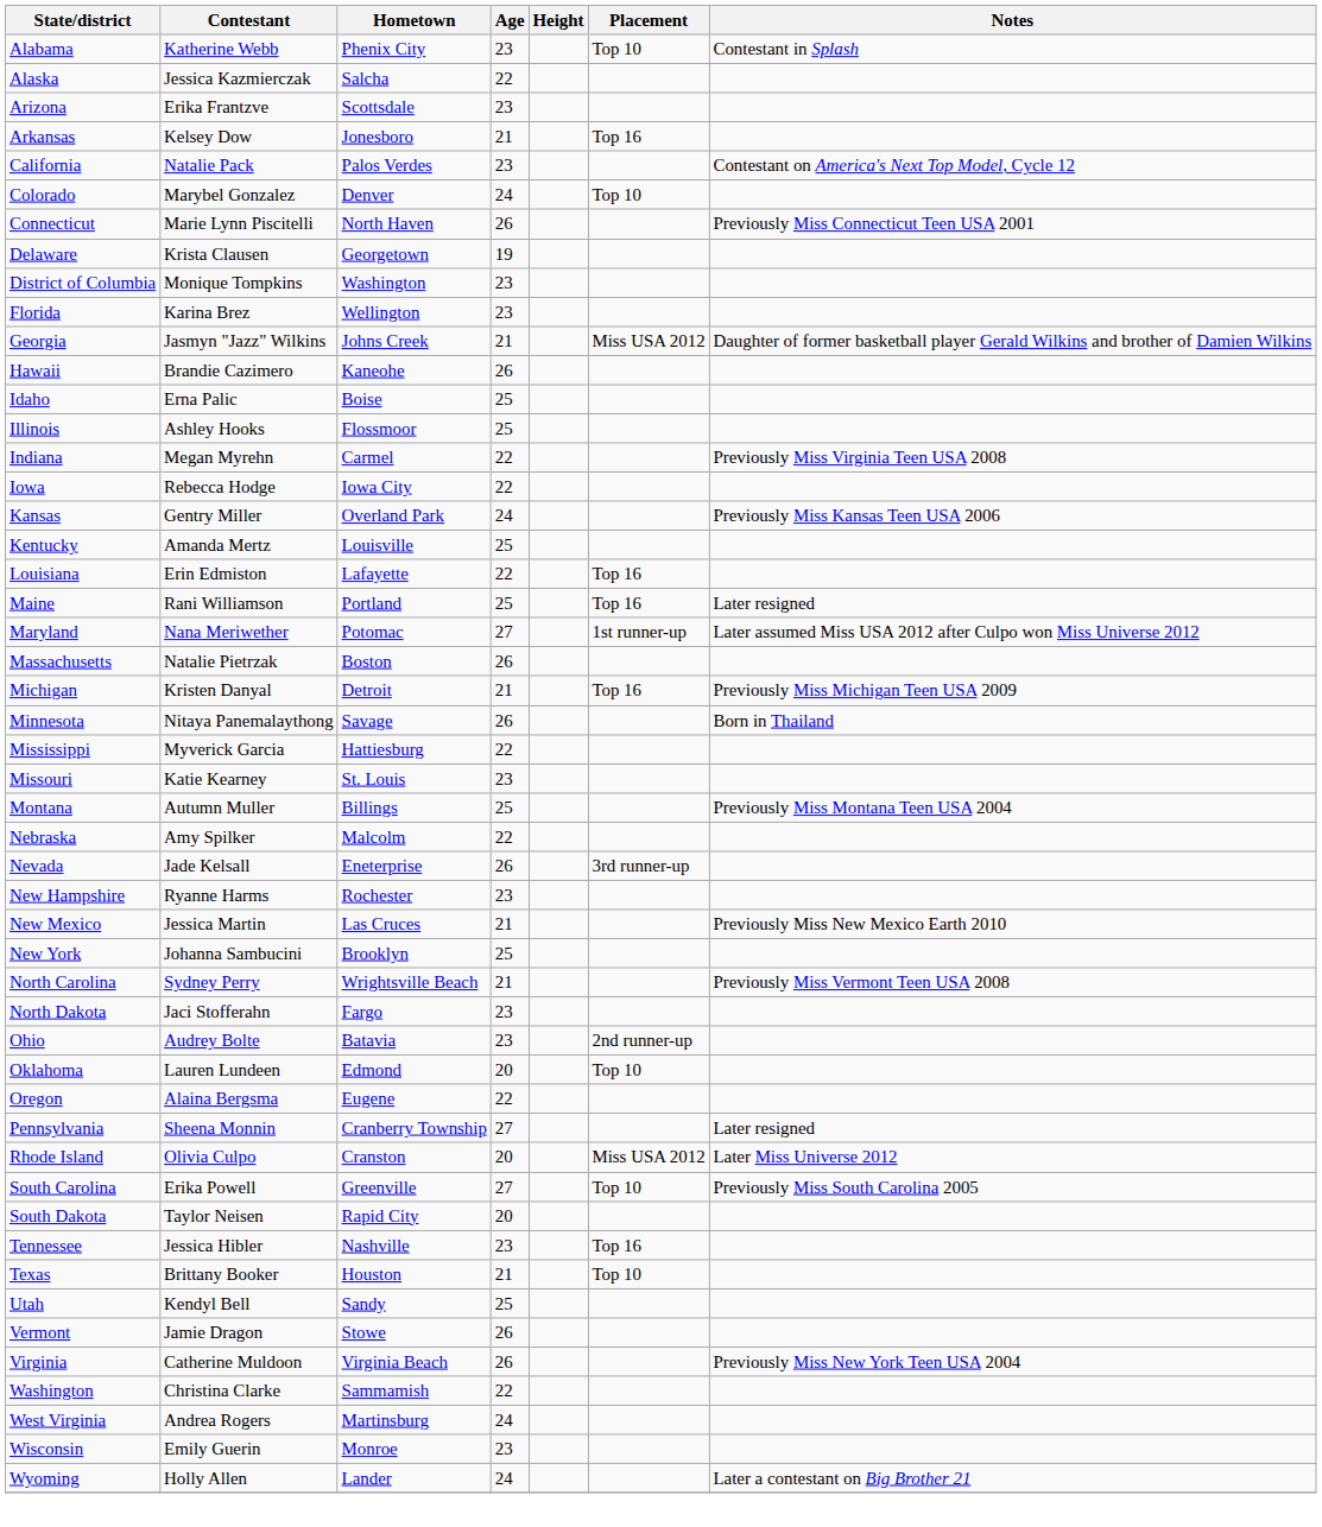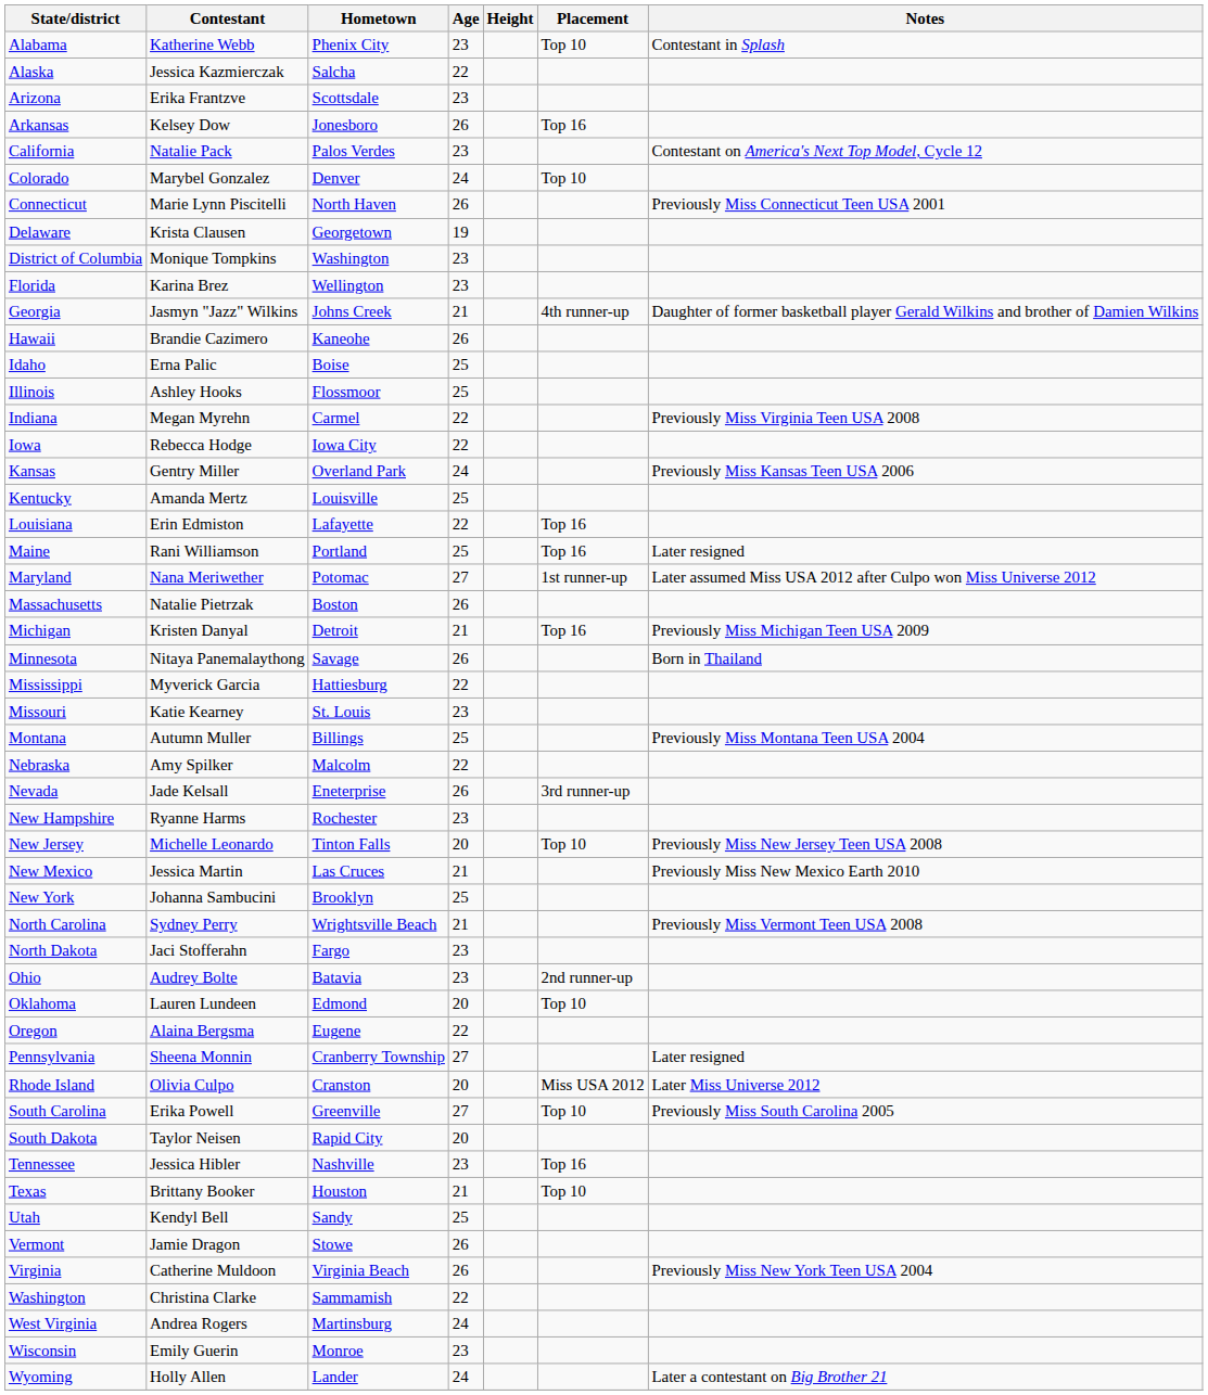 <table class="wikitable sortable" style="font-size:95%;">
 <tr>
 <th>State/district</th>
 <th>Contestant</th>
 <th>Hometown</th>
 <th>Age</th>
 <th>Height</th>
 <th>Placement</th>
 <th>Notes</th>
 </tr>
 <tr>
 <td><a href='#'>Alabama</a></td>
 <td><a href='#'>Katherine Webb</a></td>
 <td><a href='#'>Phenix City</a></td>
 <td>23</td>
 <td></td>
 <td>Top 10</td>
 <td>Contestant in <em><a href='#'>Splash</a></em></td>
 </tr>
 <tr>
 <td><a href='#'>Alaska</a></td>
 <td>Jessica Kazmierczak</td>
 <td><a href='#'>Salcha</a></td>
 <td>22</td>
 <td></td>
 <td></td>
 <td></td>
 </tr>
 <tr>
 <td><a href='#'>Arizona</a></td>
 <td>Erika Frantzve</td>
 <td><a href='#'>Scottsdale</a></td>
 <td>23</td>
 <td></td>
 <td></td>
 <td></td>
 </tr>
 <tr>
 <td><a href='#'>Arkansas</a></td>
 <td>Kelsey Dow</td>
 <td><a href='#'>Jonesboro</a></td>
-<td>21</td>
+<td>26</td>
 <td></td>
 <td>Top 16</td>
 <td></td>
 </tr>
 <tr>
 <td><a href='#'>California</a></td>
 <td><a href='#'>Natalie Pack</a></td>
 <td><a href='#'>Palos Verdes</a></td>
 <td>23</td>
 <td></td>
 <td></td>
 <td>Contestant on <a href='#'><em>America's Next Top Model</em>, Cycle 12</a></td>
 </tr>
 <tr>
 <td><a href='#'>Colorado</a></td>
 <td>Marybel Gonzalez</td>
 <td><a href='#'>Denver</a></td>
 <td>24</td>
 <td></td>
 <td>Top 10</td>
 <td></td>
 </tr>
 <tr>
 <td><a href='#'>Connecticut</a></td>
 <td>Marie Lynn Piscitelli</td>
 <td><a href='#'>North Haven</a></td>
 <td>26</td>
 <td></td>
 <td></td>
 <td>Previously <a href='#'>Miss Connecticut Teen USA</a> 2001</td>
 </tr>
 <tr>
 <td><a href='#'>Delaware</a></td>
 <td>Krista Clausen</td>
 <td><a href='#'>Georgetown</a></td>
 <td>19</td>
 <td></td>
 <td></td>
 <td></td>
 </tr>
 <tr>
 <td><a href='#'>District of Columbia</a></td>
 <td>Monique Tompkins</td>
 <td><a href='#'>Washington</a></td>
 <td>23</td>
 <td></td>
 <td></td>
 <td></td>
 </tr>
 <tr>
 <td><a href='#'>Florida</a></td>
 <td>Karina Brez</td>
 <td><a href='#'>Wellington</a></td>
 <td>23</td>
 <td></td>
 <td></td>
 <td></td>
 </tr>
 <tr>
 <td><a href='#'>Georgia</a></td>
 <td>Jasmyn "Jazz" Wilkins</td>
 <td><a href='#'>Johns Creek</a></td>
 <td>21</td>
 <td></td>
-<td>Miss USA 2012</td>
+<td>4th runner-up</td>
 <td>Daughter of former basketball player <a href='#'>Gerald Wilkins</a> and brother of <a href='#'>Damien Wilkins</a></td>
 </tr>
 <tr>
 <td><a href='#'>Hawaii</a></td>
 <td>Brandie Cazimero</td>
 <td><a href='#'>Kaneohe</a></td>
 <td>26</td>
 <td></td>
 <td></td>
 <td></td>
 </tr>
 <tr>
 <td><a href='#'>Idaho</a></td>
 <td>Erna Palic</td>
 <td><a href='#'>Boise</a></td>
 <td>25</td>
 <td></td>
 <td></td>
 <td></td>
 </tr>
 <tr>
 <td><a href='#'>Illinois</a></td>
 <td>Ashley Hooks</td>
 <td><a href='#'>Flossmoor</a></td>
 <td>25</td>
 <td></td>
 <td></td>
 <td></td>
 </tr>
 <tr>
 <td><a href='#'>Indiana</a></td>
 <td>Megan Myrehn</td>
 <td><a href='#'>Carmel</a></td>
 <td>22</td>
 <td></td>
 <td></td>
 <td>Previously <a href='#'>Miss Virginia Teen USA</a> 2008</td>
 </tr>
 <tr>
 <td><a href='#'>Iowa</a></td>
 <td>Rebecca Hodge</td>
 <td><a href='#'>Iowa City</a></td>
 <td>22</td>
 <td></td>
 <td></td>
 <td></td>
 </tr>
 <tr>
 <td><a href='#'>Kansas</a></td>
 <td>Gentry Miller</td>
 <td><a href='#'>Overland Park</a></td>
 <td>24</td>
 <td></td>
 <td></td>
 <td>Previously <a href='#'>Miss Kansas Teen USA</a> 2006</td>
 </tr>
 <tr>
 <td><a href='#'>Kentucky</a></td>
 <td>Amanda Mertz</td>
 <td><a href='#'>Louisville</a></td>
 <td>25</td>
 <td></td>
 <td></td>
 <td></td>
 </tr>
 <tr>
 <td><a href='#'>Louisiana</a></td>
 <td>Erin Edmiston</td>
 <td><a href='#'>Lafayette</a></td>
 <td>22</td>
 <td></td>
 <td>Top 16</td>
 <td></td>
 </tr>
 <tr>
 <td><a href='#'>Maine</a></td>
 <td>Rani Williamson</td>
 <td><a href='#'>Portland</a></td>
 <td>25</td>
 <td></td>
 <td>Top 16</td>
 <td>Later resigned</td>
 </tr>
 <tr>
 <td><a href='#'>Maryland</a></td>
 <td><a href='#'>Nana Meriwether</a></td>
 <td><a href='#'>Potomac</a></td>
 <td>27</td>
 <td></td>
 <td>1st runner-up</td>
 <td>Later assumed Miss USA 2012 after Culpo won <a href='#'>Miss Universe 2012</a></td>
 </tr>
 <tr>
 <td><a href='#'>Massachusetts</a></td>
 <td>Natalie Pietrzak</td>
 <td><a href='#'>Boston</a></td>
 <td>26</td>
 <td></td>
 <td></td>
 <td></td>
 </tr>
 <tr>
 <td><a href='#'>Michigan</a></td>
 <td>Kristen Danyal</td>
 <td><a href='#'>Detroit</a></td>
 <td>21</td>
 <td></td>
 <td>Top 16</td>
 <td>Previously <a href='#'>Miss Michigan Teen USA</a> 2009</td>
 </tr>
 <tr>
 <td><a href='#'>Minnesota</a></td>
 <td>Nitaya Panemalaythong</td>
 <td><a href='#'>Savage</a></td>
 <td>26</td>
 <td></td>
 <td></td>
 <td>Born in <a href='#'>Thailand</a></td>
 </tr>
 <tr>
 <td><a href='#'>Mississippi</a></td>
 <td>Myverick Garcia</td>
 <td><a href='#'>Hattiesburg</a></td>
 <td>22</td>
 <td></td>
 <td></td>
 <td></td>
 </tr>
 <tr>
 <td><a href='#'>Missouri</a></td>
 <td>Katie Kearney</td>
 <td><a href='#'>St. Louis</a></td>
 <td>23</td>
 <td></td>
 <td></td>
 <td></td>
 </tr>
 <tr>
 <td><a href='#'>Montana</a></td>
 <td>Autumn Muller</td>
 <td><a href='#'>Billings</a></td>
 <td>25</td>
 <td></td>
 <td></td>
 <td>Previously <a href='#'>Miss Montana Teen USA</a> 2004</td>
 </tr>
 <tr>
 <td><a href='#'>Nebraska</a></td>
 <td>Amy Spilker</td>
 <td><a href='#'>Malcolm</a></td>
 <td>22</td>
 <td></td>
 <td></td>
 <td></td>
 </tr>
 <tr>
 <td><a href='#'>Nevada</a></td>
 <td>Jade Kelsall</td>
 <td><a href='#'> Eneterprise</a></td>
 <td>26</td>
 <td></td>
 <td>3rd runner-up</td>
 <td></td>
 </tr>
 <tr>
 <td><a href='#'>New Hampshire</a></td>
 <td>Ryanne Harms</td>
 <td><a href='#'>Rochester</a></td>
 <td>23</td>
 <td></td>
 <td></td>
 <td></td>
+</tr>
+<tr>
+<td><a href='#'>New Jersey</a></td>
+<td><a href='#'>Michelle Leonardo</a></td>
+<td><a href='#'>Tinton Falls</a></td>
+<td>20</td>
+<td></td>
+<td>Top 10</td>
+<td>Previously <a href='#'>Miss New Jersey Teen USA</a> 2008</td>
 </tr>
 <tr>
 <td><a href='#'>New Mexico</a></td>
 <td>Jessica Martin</td>
 <td><a href='#'>Las Cruces</a></td>
 <td>21</td>
 <td></td>
 <td></td>
 <td>Previously Miss New Mexico Earth 2010</td>
 </tr>
 <tr>
 <td><a href='#'>New York</a></td>
 <td>Johanna Sambucini</td>
 <td><a href='#'>Brooklyn</a></td>
 <td>25</td>
 <td></td>
 <td></td>
 <td></td>
 </tr>
 <tr>
 <td><a href='#'>North Carolina</a></td>
 <td><a href='#'>Sydney Perry</a></td>
 <td><a href='#'>Wrightsville Beach</a></td>
 <td>21</td>
 <td></td>
 <td></td>
 <td>Previously <a href='#'>Miss Vermont Teen USA</a> 2008</td>
 </tr>
 <tr>
 <td><a href='#'>North Dakota</a></td>
 <td>Jaci Stofferahn</td>
 <td><a href='#'>Fargo</a></td>
 <td>23</td>
 <td></td>
 <td></td>
 <td></td>
 </tr>
 <tr>
 <td><a href='#'>Ohio</a></td>
 <td><a href='#'>Audrey Bolte</a></td>
 <td><a href='#'>Batavia</a></td>
 <td>23</td>
 <td></td>
 <td>2nd runner-up</td>
 <td></td>
 </tr>
 <tr>
 <td><a href='#'>Oklahoma</a></td>
 <td>Lauren Lundeen</td>
 <td><a href='#'>Edmond</a></td>
 <td>20</td>
 <td></td>
 <td>Top 10</td>
 <td></td>
 </tr>
 <tr>
 <td><a href='#'>Oregon</a></td>
 <td><a href='#'>Alaina Bergsma</a></td>
 <td><a href='#'>Eugene</a></td>
 <td>22</td>
 <td></td>
 <td></td>
 <td></td>
 </tr>
 <tr>
 <td><a href='#'>Pennsylvania</a></td>
 <td><a href='#'>Sheena Monnin</a></td>
 <td><a href='#'>Cranberry Township</a></td>
 <td>27</td>
 <td></td>
 <td></td>
 <td>Later resigned</td>
 </tr>
 <tr>
 <td><a href='#'>Rhode Island</a></td>
 <td><a href='#'>Olivia Culpo</a></td>
 <td><a href='#'>Cranston</a></td>
 <td>20</td>
 <td></td>
 <td>Miss USA 2012</td>
 <td>Later <a href='#'>Miss Universe 2012</a></td>
 </tr>
 <tr>
 <td><a href='#'>South Carolina</a></td>
 <td>Erika Powell</td>
 <td><a href='#'>Greenville</a></td>
 <td>27</td>
 <td></td>
 <td>Top 10</td>
 <td>Previously <a href='#'>Miss South Carolina</a> 2005</td>
 </tr>
 <tr>
 <td><a href='#'>South Dakota</a></td>
 <td>Taylor Neisen</td>
 <td><a href='#'>Rapid City</a></td>
 <td>20</td>
 <td></td>
 <td></td>
 <td></td>
 </tr>
 <tr>
 <td><a href='#'>Tennessee</a></td>
 <td>Jessica Hibler</td>
 <td><a href='#'>Nashville</a></td>
 <td>23</td>
 <td></td>
 <td>Top 16</td>
 <td></td>
 </tr>
 <tr>
 <td><a href='#'>Texas</a></td>
 <td>Brittany Booker</td>
 <td><a href='#'>Houston</a></td>
 <td>21</td>
 <td></td>
 <td>Top 10</td>
 <td></td>
 </tr>
 <tr>
 <td><a href='#'>Utah</a></td>
 <td>Kendyl Bell</td>
 <td><a href='#'>Sandy</a></td>
 <td>25</td>
 <td></td>
 <td></td>
 <td></td>
 </tr>
 <tr>
 <td><a href='#'>Vermont</a></td>
 <td>Jamie Dragon</td>
 <td><a href='#'>Stowe</a></td>
 <td>26</td>
 <td></td>
 <td></td>
 <td></td>
 </tr>
 <tr>
 <td><a href='#'>Virginia</a></td>
 <td>Catherine Muldoon</td>
 <td><a href='#'>Virginia Beach</a></td>
 <td>26</td>
 <td></td>
 <td></td>
 <td>Previously <a href='#'>Miss New York Teen USA</a> 2004</td>
 </tr>
 <tr>
 <td><a href='#'>Washington</a></td>
 <td>Christina Clarke</td>
 <td><a href='#'>Sammamish</a></td>
 <td>22</td>
 <td></td>
 <td></td>
 <td></td>
 </tr>
 <tr>
 <td><a href='#'>West Virginia</a></td>
 <td>Andrea Rogers</td>
 <td><a href='#'>Martinsburg</a></td>
 <td>24</td>
 <td></td>
 <td></td>
 <td></td>
 </tr>
 <tr>
 <td><a href='#'>Wisconsin</a></td>
 <td>Emily Guerin</td>
 <td><a href='#'>Monroe</a></td>
 <td>23</td>
 <td></td>
 <td></td>
 <td></td>
 </tr>
 <tr>
 <td><a href='#'>Wyoming</a></td>
 <td>Holly Allen</td>
 <td><a href='#'>Lander</a></td>
 <td>24</td>
 <td></td>
 <td></td>
 <td>Later a contestant on <em><a href='#'>Big Brother 21</a></em></td>
 </tr>
 <tr>
 </tr>
 </table>
